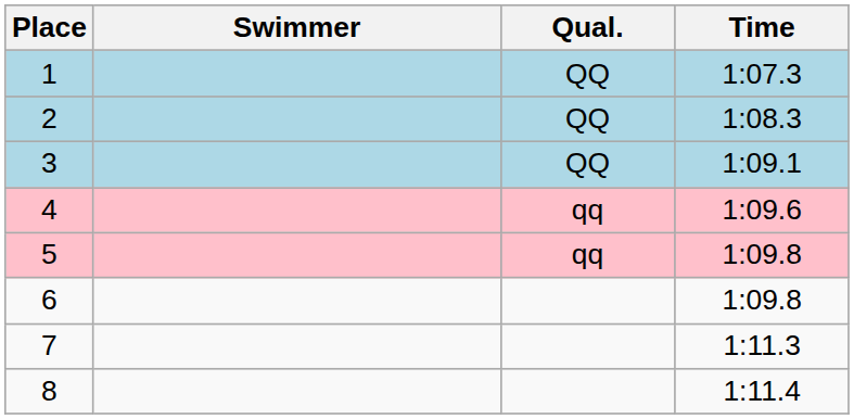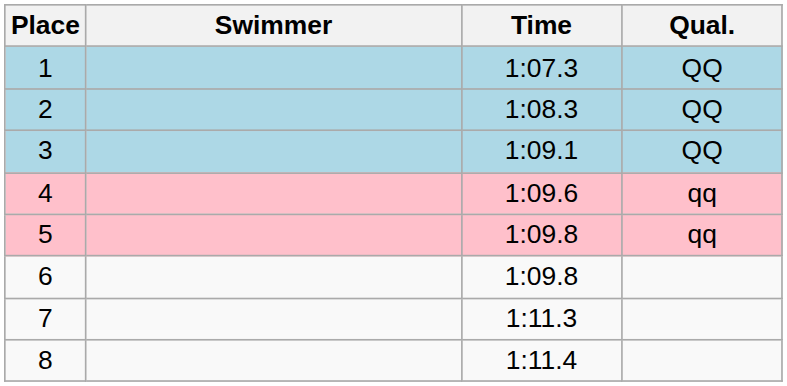 <table class=wikitable style="text-align:center">
 <tr>
 <th>Place</th>
 <th width=220>Swimmer</th>
+<th width=90>Time</th>
 <th width=90>Qual.</th>
-<th width=90>Time</th>
 </tr>
 <tr bgcolor=lightblue>
 <td>1</td>
 <td align=left></td>
+<td>1:07.3</td>
 <td>QQ</td>
-<td>1:07.3</td>
 </tr>
 <tr bgcolor=lightblue>
 <td>2</td>
 <td align=left></td>
+<td>1:08.3</td>
 <td>QQ</td>
-<td>1:08.3</td>
 </tr>
 <tr bgcolor=lightblue>
 <td>3</td>
 <td align=left></td>
+<td>1:09.1</td>
 <td>QQ</td>
-<td>1:09.1</td>
 </tr>
 <tr bgcolor=pink>
 <td>4</td>
 <td align=left></td>
+<td>1:09.6</td>
 <td>qq</td>
-<td>1:09.6</td>
 </tr>
 <tr bgcolor=pink>
 <td>5</td>
 <td align=left></td>
+<td>1:09.8</td>
 <td>qq</td>
-<td>1:09.8</td>
 </tr>
 <tr>
 <td>6</td>
 <td align=left></td>
+<td>1:09.8</td>
 <td></td>
-<td>1:09.8</td>
 </tr>
 <tr>
 <td>7</td>
 <td align=left></td>
+<td>1:11.3</td>
 <td></td>
-<td>1:11.3</td>
 </tr>
 <tr>
 <td>8</td>
 <td align=left></td>
+<td>1:11.4</td>
 <td></td>
-<td>1:11.4</td>
 </tr>
 </table>
